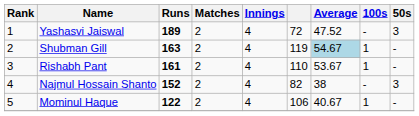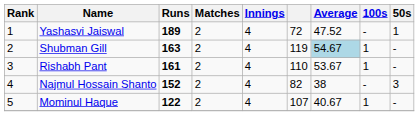 <table class="wikitable defaultcenter col2left">
 <tr>
 <th>Rank</th>
 <th>Name</th>
 <th>Runs</th>
 <th>Matches</th>
 <th><a href='#'>Innings</a></th>
 <th></th>
 <th><a href='#'>Average</a></th>
 <th><a href='#'>100s</a></th>
 <th>50s</th>
 </tr>
 <tr>
 <td>1</td>
 <td> <a href='#'>Yashasvi Jaiswal</a></td>
 <td><strong>189</strong></td>
 <td>2</td>
 <td>4</td>
 <td>72</td>
 <td>47.52</td>
 <td>-</td>
-<td>3</td>
+<td>1</td>
 </tr>
 <tr>
 <td>2</td>
 <td> <a href='#'>Shubman Gill</a></td>
 <td><strong>163</strong></td>
 <td>2</td>
 <td>4</td>
 <td>119</td>
 <td style="background: lightblue;">54.67</td>
 <td>1</td>
 <td>-</td>
 </tr>
 <tr>
 <td>3</td>
 <td> <a href='#'>Rishabh Pant</a></td>
 <td><strong>161</strong></td>
 <td>2</td>
 <td>4</td>
 <td>110</td>
 <td>53.67</td>
 <td>1</td>
 <td>-</td>
 </tr>
 <tr>
 <td>4</td>
 <td> <a href='#'>Najmul Hossain Shanto</a></td>
 <td><strong>152</strong></td>
 <td>2</td>
 <td>4</td>
 <td>82</td>
 <td>38</td>
 <td>-</td>
 <td>3</td>
 </tr>
 <tr>
 <td>5</td>
 <td> <a href='#'>Mominul Haque</a></td>
 <td><strong>122</strong></td>
 <td>2</td>
 <td>4</td>
-<td>106</td>
+<td>107</td>
 <td>40.67</td>
 <td>1</td>
 <td>-</td>
 </tr>
 <tr>
 </tr>
 </table>
